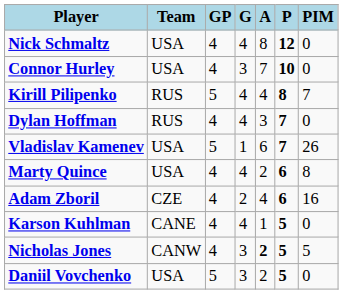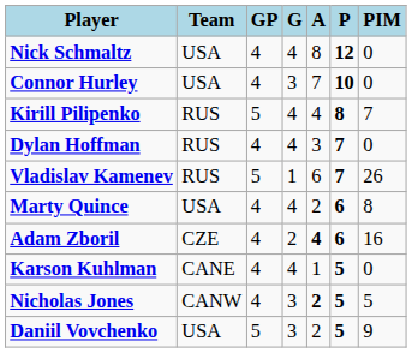 <table class="wikitable">
 <tr>
 <th style="background:lightblue;">Player</th>
 <th style="background:lightblue;">Team</th>
 <th style="background:lightblue;">GP</th>
 <th style="background:lightblue;">G</th>
 <th style="background:lightblue;">A</th>
 <th style="background:lightblue;">P</th>
 <th style="background:lightblue;">PIM</th>
 </tr>
 <tr>
 <td> <strong><a href='#'>Nick Schmaltz</a></strong></td>
 <td>USA</td>
 <td>4</td>
 <td>4</td>
 <td>8</td>
 <td><strong>12</strong></td>
 <td>0</td>
 </tr>
 <tr>
 <td> <strong><a href='#'>Connor Hurley</a></strong></td>
 <td>USA</td>
 <td>4</td>
 <td>3</td>
 <td>7</td>
 <td><strong>10</strong></td>
 <td>0</td>
 </tr>
 <tr>
 <td> <strong><a href='#'>Kirill Pilipenko</a></strong></td>
 <td>RUS</td>
 <td>5</td>
 <td>4</td>
 <td>4</td>
 <td><strong>8</strong></td>
 <td>7</td>
 </tr>
 <tr>
 <td> <strong><a href='#'>Dylan Hoffman</a></strong></td>
 <td>RUS</td>
 <td>4</td>
 <td>4</td>
 <td>3</td>
 <td><strong>7</strong></td>
 <td>0</td>
 </tr>
 <tr>
 <td> <strong><a href='#'>Vladislav Kamenev</a></strong></td>
-<td>USA</td>
+<td>RUS</td>
 <td>5</td>
 <td>1</td>
 <td>6</td>
 <td><strong>7</strong></td>
 <td>26</td>
 </tr>
 <tr>
 <td> <strong><a href='#'>Marty Quince</a></strong></td>
 <td>USA</td>
 <td>4</td>
 <td>4</td>
 <td>2</td>
 <td><strong>6</strong></td>
 <td>8</td>
 </tr>
 <tr>
 <td> <strong><a href='#'>Adam Zboril</a></strong></td>
 <td>CZE</td>
 <td>4</td>
 <td>2</td>
-<td>4</td>
+<td><strong>4</strong></td>
 <td><strong>6</strong></td>
 <td>16</td>
 </tr>
 <tr>
 <td> <strong><a href='#'>Karson Kuhlman</a></strong></td>
 <td>CANE</td>
 <td>4</td>
 <td>4</td>
 <td>1</td>
 <td><strong>5</strong></td>
 <td>0</td>
 </tr>
 <tr>
 <td> <strong><a href='#'>Nicholas Jones</a></strong></td>
 <td>CANW</td>
 <td>4</td>
 <td>3</td>
 <td><strong>2</strong></td>
 <td><strong>5</strong></td>
 <td>5</td>
 </tr>
 <tr>
 <td> <strong><a href='#'>Daniil Vovchenko</a></strong></td>
 <td>USA</td>
 <td>5</td>
 <td>3</td>
 <td>2</td>
 <td><strong>5</strong></td>
-<td>0</td>
+<td>9</td>
 </tr>
 </table>
